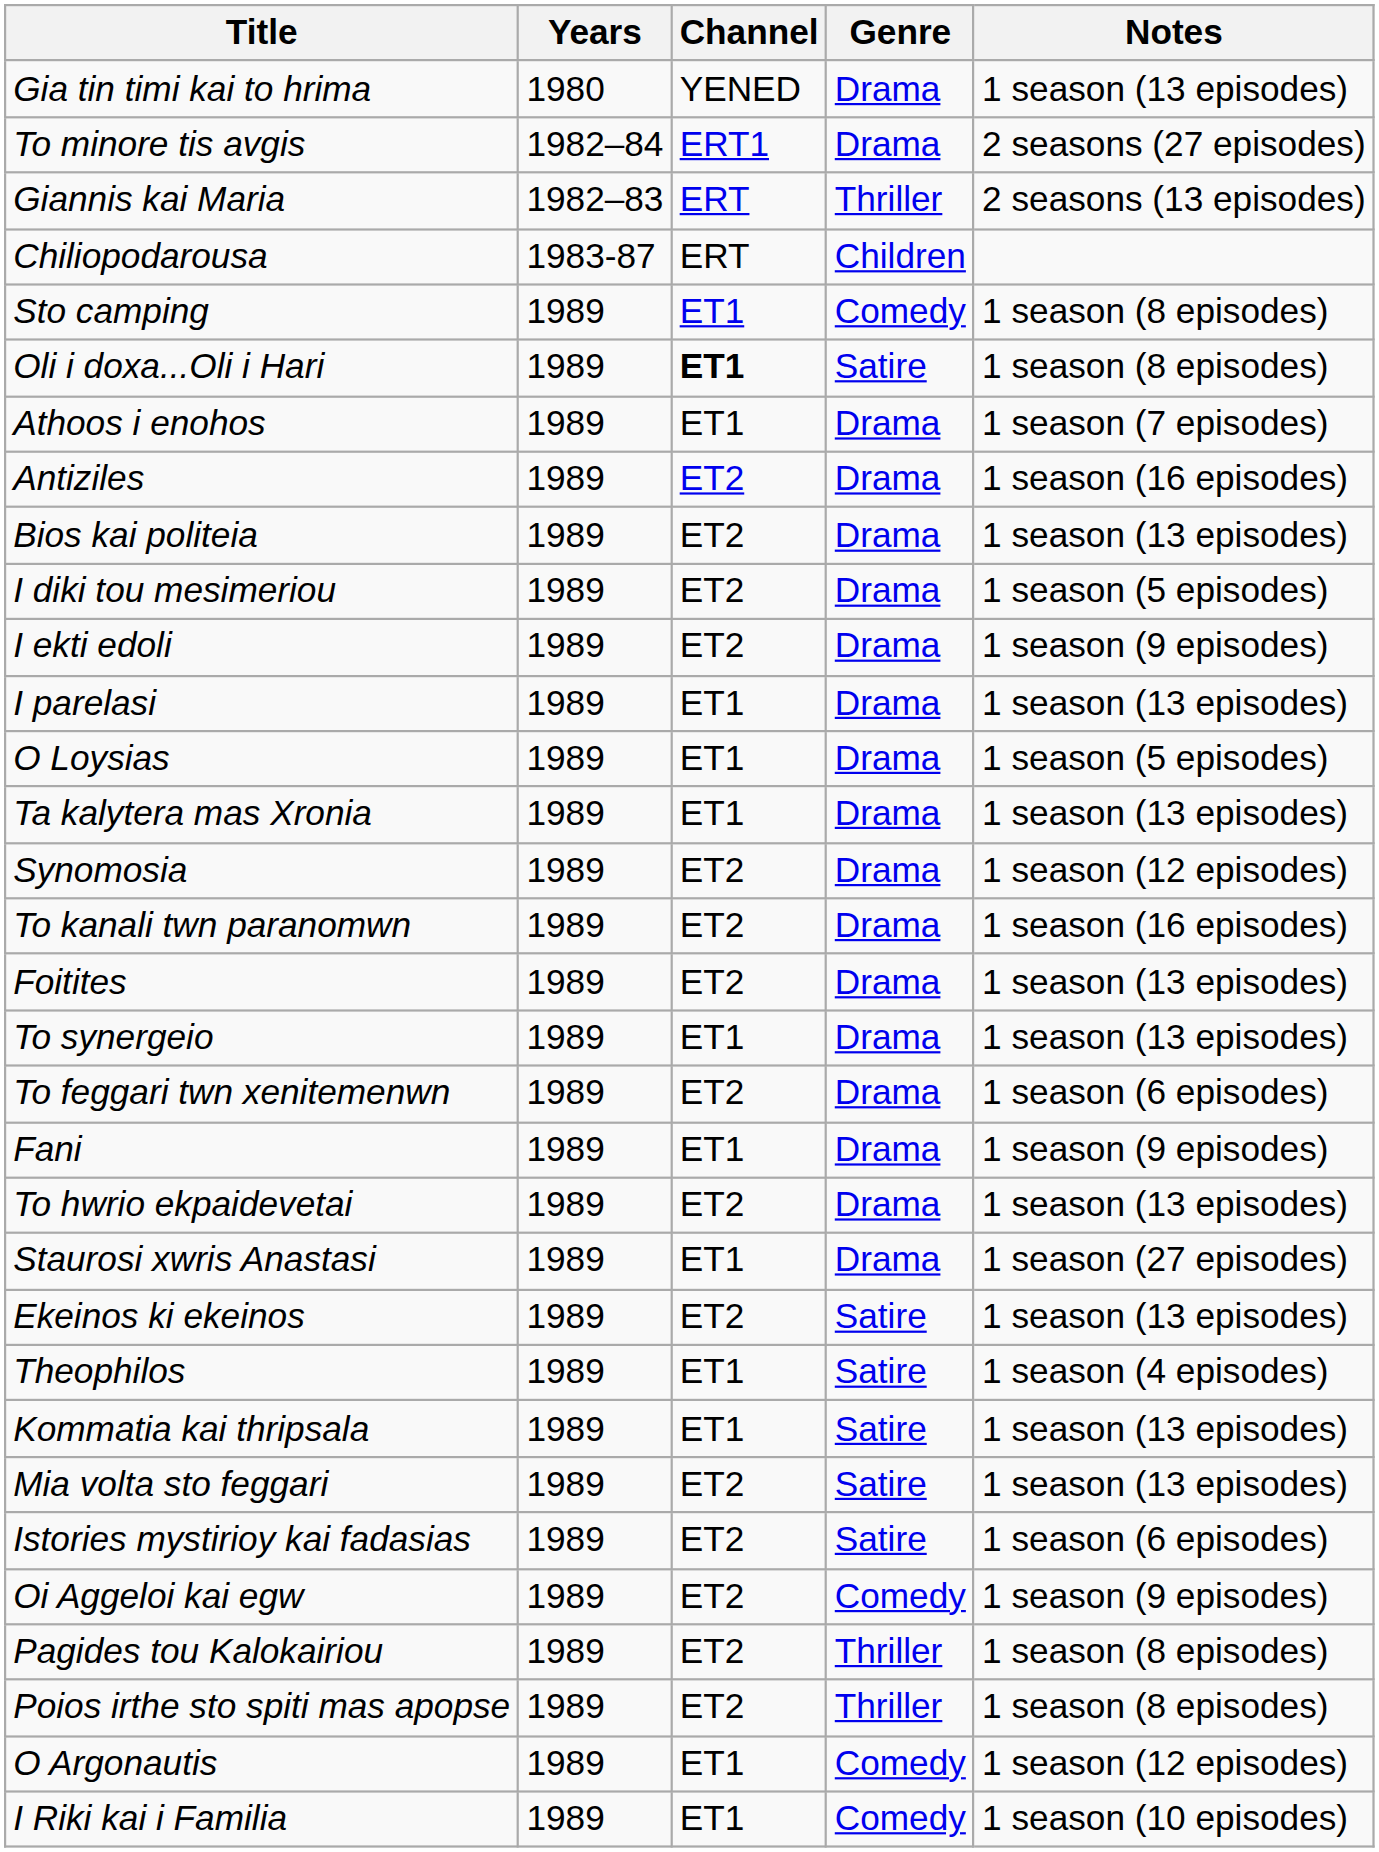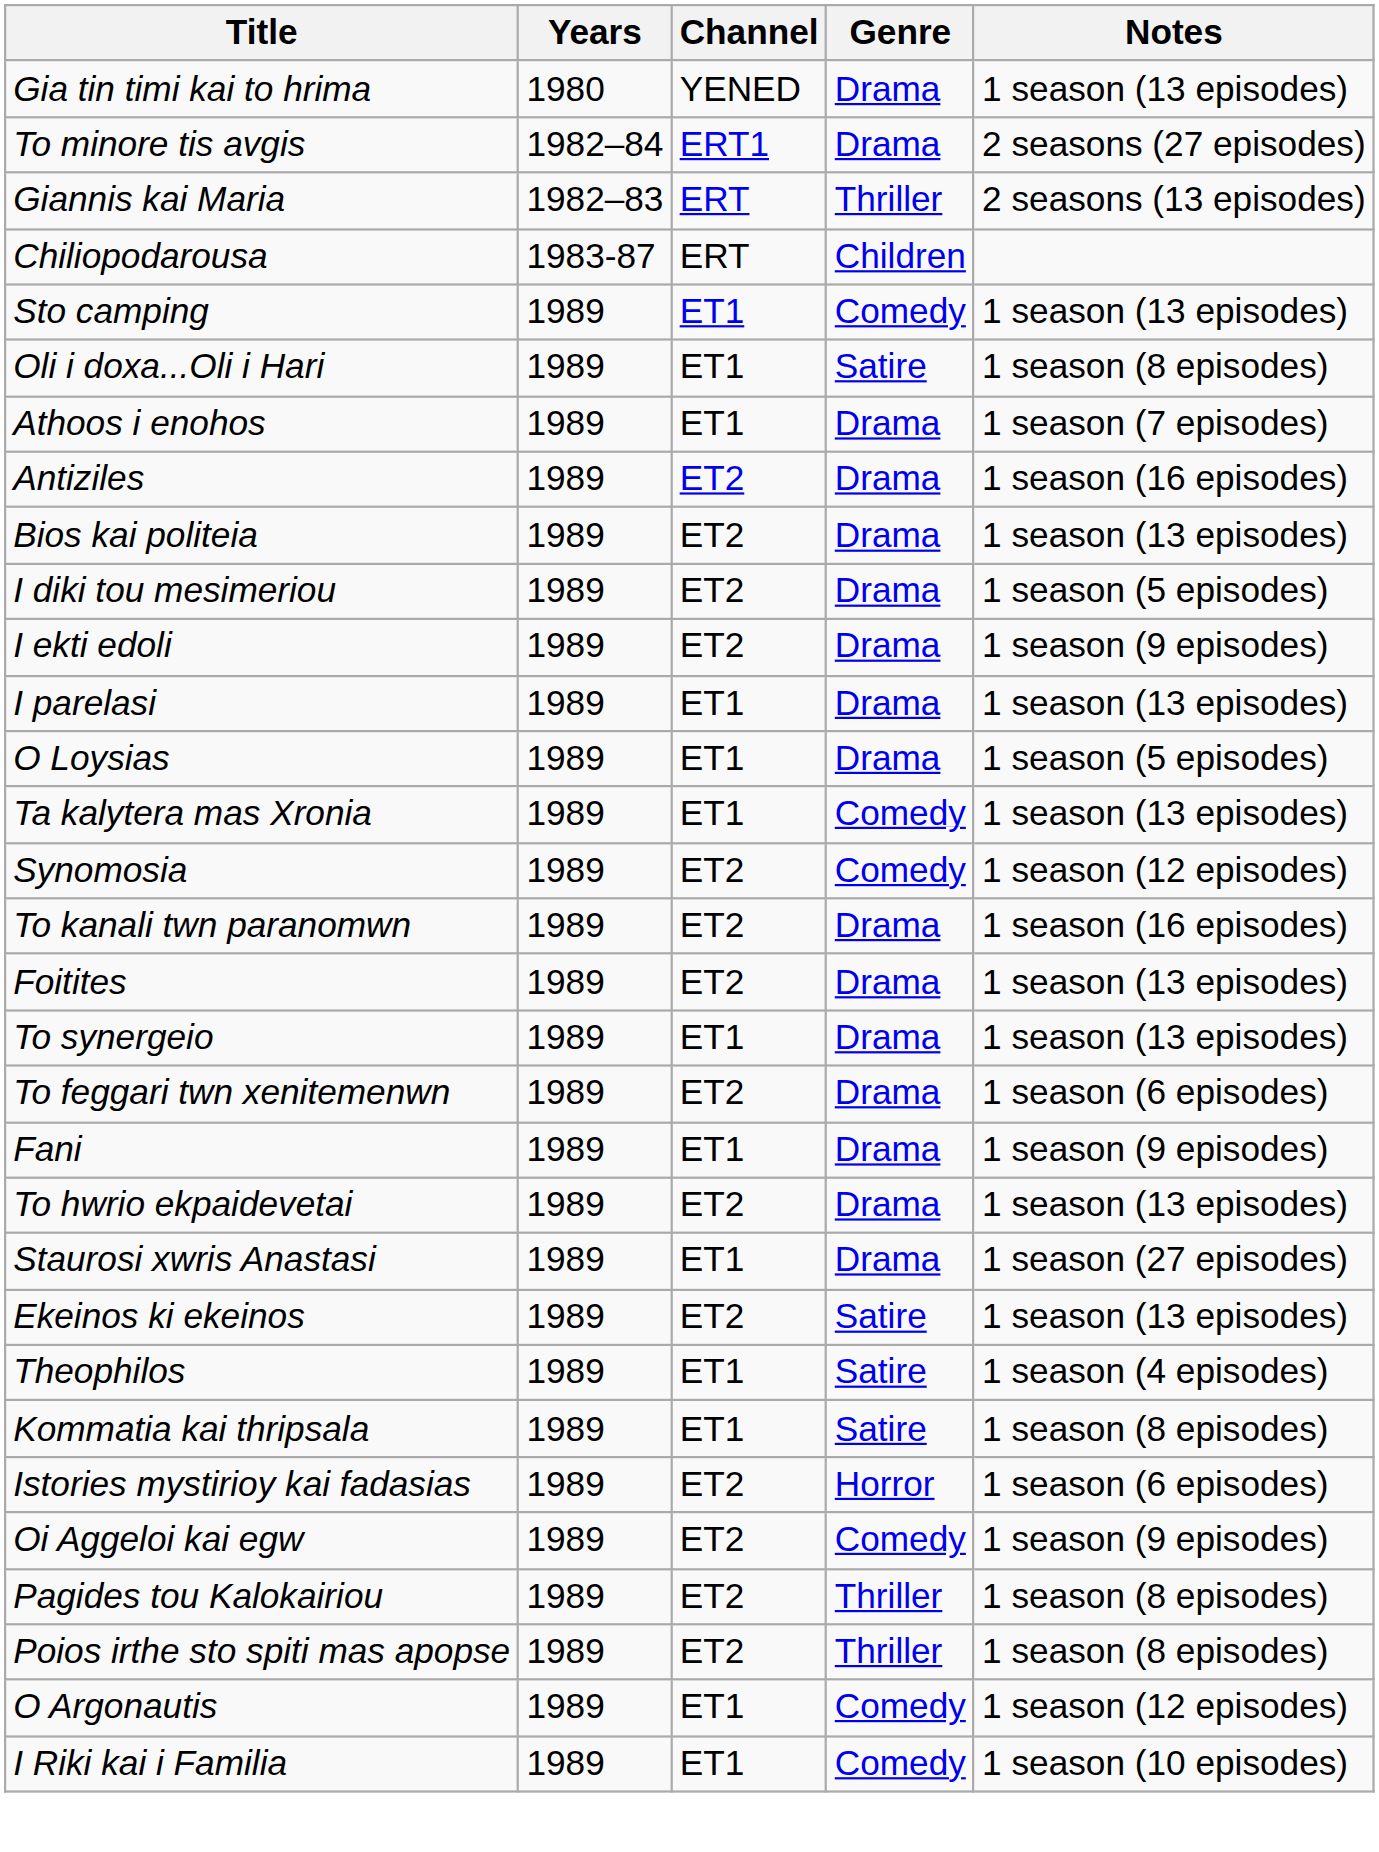 <table class="wikitable">
 <tr>
 <th>Title</th>
 <th>Years</th>
 <th>Channel</th>
 <th>Genre</th>
 <th>Notes</th>
 </tr>
 <tr>
 <td><em>Gia tin timi kai to hrima</em></td>
 <td>1980</td>
 <td>YENED</td>
 <td><a href='#'>Drama</a></td>
 <td>1 season (13 episodes)</td>
 </tr>
 <tr>
 <td><em>To minore tis avgis</em></td>
 <td>1982–84</td>
 <td><a href='#'>ERT1</a></td>
 <td><a href='#'>Drama</a></td>
 <td>2 seasons (27 episodes)</td>
 </tr>
 <tr>
 <td><em>Giannis kai Maria</em></td>
 <td>1982–83</td>
 <td><a href='#'>ERT</a></td>
 <td><a href='#'>Thriller</a></td>
 <td>2 seasons (13 episodes)</td>
 </tr>
 <tr>
 <td><em>Chiliopodarousa</em></td>
 <td>1983-87</td>
 <td>ERT</td>
 <td><a href='#'>Children</a></td>
 <td></td>
 </tr>
 <tr>
 <td><em>Sto camping</em></td>
 <td>1989</td>
 <td><a href='#'>ET1</a></td>
 <td><a href='#'>Comedy</a></td>
-<td>1 season (8 episodes)</td>
+<td>1 season (13 episodes)</td>
 </tr>
 <tr>
 <td><em>Oli i doxa...Oli i Hari</em></td>
 <td>1989</td>
-<td><strong>ET1</strong></td>
+<td>ET1</td>
 <td><a href='#'>Satire</a></td>
 <td>1 season (8 episodes)</td>
 </tr>
 <tr>
 <td><em>Athoos i enohos</em></td>
 <td>1989</td>
 <td>ET1</td>
 <td><a href='#'>Drama</a></td>
 <td>1 season (7 episodes)</td>
 </tr>
 <tr>
 <td><em>Antiziles</em></td>
 <td>1989</td>
 <td><a href='#'>ET2</a></td>
 <td><a href='#'>Drama</a></td>
 <td>1 season (16 episodes)</td>
 </tr>
 <tr>
 <td><em>Bios kai politeia</em></td>
 <td>1989</td>
 <td>ET2</td>
 <td><a href='#'>Drama</a></td>
 <td>1 season (13 episodes)</td>
 </tr>
 <tr>
 <td><em>I diki tou mesimeriou</em></td>
 <td>1989</td>
 <td>ET2</td>
 <td><a href='#'>Drama</a></td>
 <td>1 season (5 episodes)</td>
 </tr>
 <tr>
 <td><em>I ekti edoli</em></td>
 <td>1989</td>
 <td>ET2</td>
 <td><a href='#'>Drama</a></td>
 <td>1 season (9 episodes)</td>
 </tr>
 <tr>
 <td><em>I parelasi</em></td>
 <td>1989</td>
 <td>ET1</td>
 <td><a href='#'>Drama</a></td>
 <td>1 season (13 episodes)</td>
 </tr>
 <tr>
 <td><em>O Loysias</em></td>
 <td>1989</td>
 <td>ET1</td>
 <td><a href='#'>Drama</a></td>
 <td>1 season (5 episodes)</td>
 </tr>
 <tr>
 <td><em>Ta kalytera mas Xronia</em></td>
 <td>1989</td>
 <td>ET1</td>
-<td><a href='#'>Drama</a></td>
+<td><a href='#'>Comedy</a></td>
 <td>1 season (13 episodes)</td>
 </tr>
 <tr>
 <td><em>Synomosia</em></td>
 <td>1989</td>
 <td>ET2</td>
-<td><a href='#'>Drama</a></td>
+<td><a href='#'>Comedy</a></td>
 <td>1 season (12 episodes)</td>
 </tr>
 <tr>
 <td><em>To kanali twn paranomwn</em></td>
 <td>1989</td>
 <td>ET2</td>
 <td><a href='#'>Drama</a></td>
 <td>1 season (16 episodes)</td>
 </tr>
 <tr>
 <td><em>Foitites</em></td>
 <td>1989</td>
 <td>ET2</td>
 <td><a href='#'>Drama</a></td>
 <td>1 season (13 episodes)</td>
 </tr>
 <tr>
 <td><em>To synergeio</em></td>
 <td>1989</td>
 <td>ET1</td>
 <td><a href='#'>Drama</a></td>
 <td>1 season (13 episodes)</td>
 </tr>
 <tr>
 <td><em>To feggari twn xenitemenwn</em></td>
 <td>1989</td>
 <td>ET2</td>
 <td><a href='#'>Drama</a></td>
 <td>1 season (6 episodes)</td>
 </tr>
 <tr>
 <td><em>Fani</em></td>
 <td>1989</td>
 <td>ET1</td>
 <td><a href='#'>Drama</a></td>
 <td>1 season (9 episodes)</td>
 </tr>
 <tr>
 <td><em>To hwrio ekpaidevetai</em></td>
 <td>1989</td>
 <td>ET2</td>
 <td><a href='#'>Drama</a></td>
 <td>1 season (13 episodes)</td>
 </tr>
 <tr>
 <td><em>Staurosi xwris Anastasi</em></td>
 <td>1989</td>
 <td>ET1</td>
 <td><a href='#'>Drama</a></td>
 <td>1 season (27 episodes)</td>
 </tr>
 <tr>
 <td><em>Ekeinos ki ekeinos</em></td>
 <td>1989</td>
 <td>ET2</td>
 <td><a href='#'>Satire</a></td>
 <td>1 season (13 episodes)</td>
 </tr>
 <tr>
 <td><em>Theophilos</em></td>
 <td>1989</td>
 <td>ET1</td>
 <td><a href='#'>Satire</a></td>
 <td>1 season (4 episodes)</td>
 </tr>
 <tr>
 <td><em>Kommatia kai thripsala</em></td>
 <td>1989</td>
 <td>ET1</td>
 <td><a href='#'>Satire</a></td>
-<td>1 season (13 episodes)</td>
-</tr>
-<tr>
-<td><em>Mia volta sto feggari</em></td>
-<td>1989</td>
-<td>ET2</td>
-<td><a href='#'>Satire</a></td>
-<td>1 season (13 episodes)</td>
+<td>1 season (8 episodes)</td>
 </tr>
 <tr>
 <td><em>Istories mystirioy kai fadasias</em></td>
 <td>1989</td>
 <td>ET2</td>
-<td><a href='#'>Satire</a></td>
+<td><a href='#'>Horror</a></td>
 <td>1 season (6 episodes)</td>
 </tr>
 <tr>
 <td><em>Oi Aggeloi kai egw</em></td>
 <td>1989</td>
 <td>ET2</td>
 <td><a href='#'>Comedy</a></td>
 <td>1 season (9 episodes)</td>
 </tr>
 <tr>
 <td><em>Pagides tou Kalokairiou</em></td>
 <td>1989</td>
 <td>ET2</td>
 <td><a href='#'>Thriller</a></td>
 <td>1 season (8 episodes)</td>
 </tr>
 <tr>
 <td><em>Poios irthe sto spiti mas apopse</em></td>
 <td>1989</td>
 <td>ET2</td>
 <td><a href='#'>Thriller</a></td>
 <td>1 season (8 episodes)</td>
 </tr>
 <tr>
 <td><em>O Argonautis</em></td>
 <td>1989</td>
 <td>ET1</td>
 <td><a href='#'>Comedy</a></td>
 <td>1 season (12 episodes)</td>
 </tr>
 <tr>
 <td><em>I Riki kai i Familia</em></td>
 <td>1989</td>
 <td>ET1</td>
 <td><a href='#'>Comedy</a></td>
 <td>1 season (10 episodes)</td>
 </tr>
 </table>
